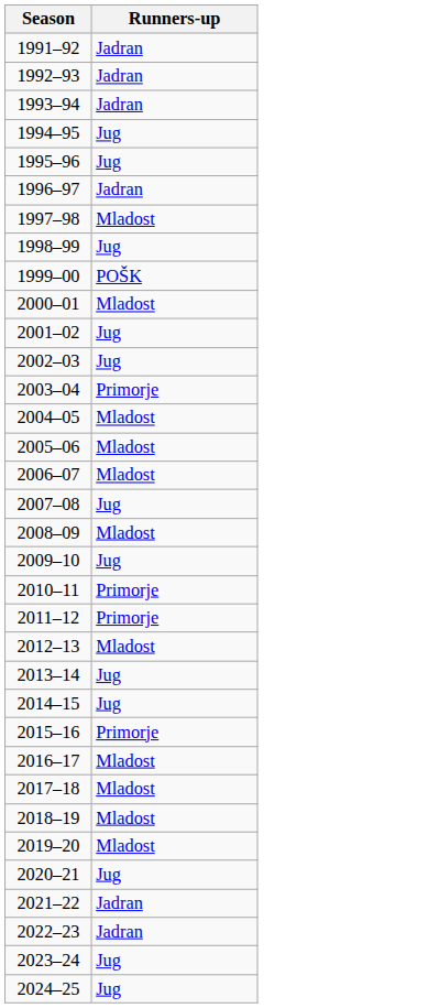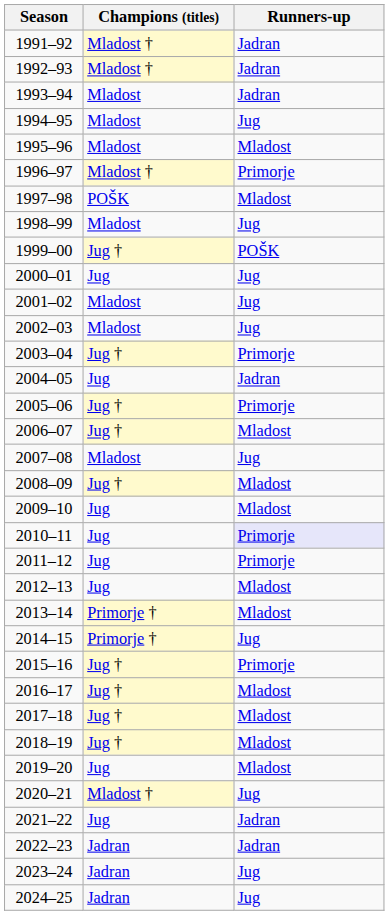 <table class="wikitable" style="text-align: left;">
 <tr>
 <th width=70>Season</th>
+<th width=140>Champions <small>(titles)</small></th>
 <th width=140>Runners-up</th>
 </tr>
 <tr>
 <td align=center>1991–92</td>
+<td bgcolor="FFFACD"><a href='#'>Mladost</a> †</td>
 <td><a href='#'>Jadran</a></td>
 </tr>
 <tr>
 <td align=center>1992–93</td>
+<td bgcolor="FFFACD"><a href='#'>Mladost</a> †</td>
 <td><a href='#'>Jadran</a></td>
 </tr>
 <tr>
 <td align=center>1993–94</td>
+<td><a href='#'>Mladost</a></td>
 <td><a href='#'>Jadran</a></td>
 </tr>
 <tr>
 <td align=center>1994–95</td>
+<td><a href='#'>Mladost</a></td>
 <td><a href='#'>Jug</a></td>
 </tr>
 <tr>
 <td align=center>1995–96</td>
-<td><a href='#'>Jug</a></td>
+<td><a href='#'>Mladost</a></td>
+<td><a href='#'>Mladost</a></td>
 </tr>
 <tr>
 <td align=center>1996–97</td>
-<td><a href='#'>Jadran</a></td>
+<td bgcolor="FFFACD"><a href='#'>Mladost</a>  †</td>
+<td><a href='#'>Primorje</a></td>
 </tr>
 <tr>
 <td align=center>1997–98</td>
+<td><a href='#'>POŠK</a></td>
 <td><a href='#'>Mladost</a></td>
 </tr>
 <tr>
 <td align=center>1998–99</td>
+<td><a href='#'>Mladost</a></td>
 <td><a href='#'>Jug</a></td>
 </tr>
 <tr>
 <td align=center>1999–00</td>
+<td bgcolor="FFFACD"><a href='#'>Jug</a>  †</td>
 <td><a href='#'>POŠK</a></td>
 </tr>
 <tr>
 <td align=center>2000–01</td>
-<td><a href='#'>Mladost</a></td>
+<td><a href='#'>Jug</a></td>
+<td><a href='#'>Jug</a></td>
 </tr>
 <tr>
 <td align=center>2001–02</td>
+<td><a href='#'>Mladost</a></td>
 <td><a href='#'>Jug</a></td>
 </tr>
 <tr>
 <td align=center>2002–03</td>
+<td><a href='#'>Mladost</a></td>
 <td><a href='#'>Jug</a></td>
 </tr>
 <tr>
 <td align=center>2003–04</td>
+<td bgcolor="FFFACD"><a href='#'>Jug</a>  †</td>
 <td><a href='#'>Primorje</a></td>
 </tr>
 <tr>
 <td align=center>2004–05</td>
-<td><a href='#'>Mladost</a></td>
+<td><a href='#'>Jug</a></td>
+<td><a href='#'>Jadran</a></td>
 </tr>
 <tr>
 <td align=center>2005–06</td>
-<td><a href='#'>Mladost</a></td>
+<td bgcolor="FFFACD"><a href='#'>Jug</a>  †</td>
+<td><a href='#'>Primorje</a></td>
 </tr>
 <tr>
 <td align=center>2006–07</td>
+<td bgcolor="FFFACD"><a href='#'>Jug</a>  †</td>
 <td><a href='#'>Mladost</a></td>
 </tr>
 <tr>
 <td align=center>2007–08</td>
+<td><a href='#'>Mladost</a></td>
 <td><a href='#'>Jug</a></td>
 </tr>
 <tr>
 <td align=center>2008–09</td>
+<td bgcolor="FFFACD"><a href='#'>Jug</a>  †</td>
 <td><a href='#'>Mladost</a></td>
 </tr>
 <tr>
 <td align=center>2009–10</td>
 <td><a href='#'>Jug</a></td>
+<td><a href='#'>Mladost</a></td>
 </tr>
 <tr>
 <td align=center>2010–11</td>
-<td><a href='#'>Primorje</a></td>
+<td><a href='#'>Jug</a></td>
+<td style="background: lavender;"><a href='#'>Primorje</a></td>
 </tr>
 <tr>
 <td align=center>2011–12</td>
+<td><a href='#'>Jug</a></td>
 <td><a href='#'>Primorje</a></td>
 </tr>
 <tr>
 <td align=center>2012–13</td>
+<td><a href='#'>Jug</a></td>
 <td><a href='#'>Mladost</a></td>
 </tr>
 <tr>
 <td align=center>2013–14</td>
-<td><a href='#'>Jug</a></td>
+<td bgcolor="FFFACD"><a href='#'>Primorje</a>  †</td>
+<td><a href='#'>Mladost</a></td>
 </tr>
 <tr>
 <td align=center>2014–15</td>
+<td bgcolor="FFFACD"><a href='#'>Primorje</a>  †</td>
 <td><a href='#'>Jug</a></td>
 </tr>
 <tr>
 <td align=center>2015–16</td>
+<td bgcolor="FFFACD"><a href='#'>Jug</a>  †</td>
 <td><a href='#'>Primorje</a></td>
 </tr>
 <tr>
 <td align=center>2016–17</td>
+<td bgcolor="FFFACD"><a href='#'>Jug</a>  †</td>
 <td><a href='#'>Mladost</a></td>
 </tr>
 <tr>
 <td align=center>2017–18</td>
+<td bgcolor="FFFACD"><a href='#'>Jug</a>  †</td>
 <td><a href='#'>Mladost</a></td>
 </tr>
 <tr>
 <td align=center>2018–19</td>
+<td bgcolor="FFFACD"><a href='#'>Jug</a>  †</td>
 <td><a href='#'>Mladost</a></td>
 </tr>
 <tr>
 <td align=center>2019–20</td>
+<td><a href='#'>Jug</a></td>
 <td><a href='#'>Mladost</a></td>
 </tr>
 <tr>
 <td align=center>2020–21</td>
+<td bgcolor="FFFACD"><a href='#'>Mladost</a> †</td>
 <td><a href='#'>Jug</a></td>
 </tr>
 <tr>
 <td align=center>2021–22</td>
+<td><a href='#'>Jug</a></td>
 <td><a href='#'>Jadran</a></td>
 </tr>
 <tr>
 <td align=center>2022–23</td>
 <td><a href='#'>Jadran</a></td>
+<td><a href='#'>Jadran</a></td>
 </tr>
 <tr>
 <td align=center>2023–24</td>
+<td><a href='#'>Jadran</a></td>
 <td><a href='#'>Jug</a></td>
 </tr>
 <tr>
 <td align=center>2024–25</td>
+<td><a href='#'>Jadran</a></td>
 <td><a href='#'>Jug</a></td>
 </tr>
 </table>
